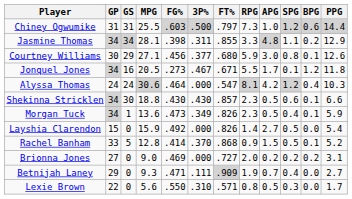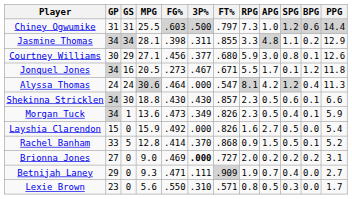 <table class="wikitable sortable" style="text-align:center;">
 <tr>
 <th style=>Player</th>
 <th style=>GP</th>
 <th style=>GS</th>
 <th style=>MPG</th>
 <th style=>FG%</th>
 <th style=>3P%</th>
 <th style=>FT%</th>
 <th style=>RPG</th>
 <th style=>APG</th>
 <th style=>SPG</th>
 <th style=>BPG</th>
 <th style=>PPG</th>
 </tr>
 <tr>
 <td><a href='#'>Chiney Ogwumike</a></td>
 <td>31</td>
 <td>31</td>
 <td>25.5</td>
 <td style="background:#D3D3D3;">.603</td>
 <td style="background:#D3D3D3;">.500</td>
 <td>.797</td>
 <td>7.3</td>
 <td>1.0</td>
 <td style="background:#D3D3D3;">1.2</td>
 <td style="background:#D3D3D3;">0.6</td>
 <td style="background:#D3D3D3;">14.4</td>
 </tr>
 <tr>
 <td><a href='#'>Jasmine Thomas</a></td>
 <td style="background:#D3D3D3;">34</td>
 <td style="background:#D3D3D3;">34</td>
 <td>28.1</td>
 <td>.398</td>
 <td>.311</td>
 <td>.855</td>
 <td>3.3</td>
 <td style="background:#D3D3D3;">4.8</td>
 <td>1.1</td>
 <td>0.2</td>
 <td>12.9</td>
 </tr>
 <tr>
 <td><a href='#'>Courtney Williams</a></td>
 <td>30</td>
 <td>29</td>
 <td>27.1</td>
 <td>.456</td>
 <td>.377</td>
 <td>.680</td>
 <td>5.9</td>
 <td>3.0</td>
 <td>0.8</td>
 <td>0.1</td>
 <td>12.6</td>
 </tr>
 <tr>
 <td><a href='#'>Jonquel Jones</a></td>
 <td style="background:#D3D3D3;">34</td>
 <td>16</td>
 <td>20.5</td>
 <td>.273</td>
 <td>.467</td>
 <td>.671</td>
 <td>5.5</td>
 <td>1.7</td>
 <td>0.1</td>
 <td>1.2</td>
 <td>11.8</td>
 </tr>
 <tr>
 <td><a href='#'>Alyssa Thomas</a></td>
 <td>24</td>
 <td>24</td>
 <td style="background:#D3D3D3;">30.6</td>
 <td>.464</td>
 <td>.000</td>
 <td>.547</td>
 <td style="background:#D3D3D3;">8.1</td>
 <td>4.2</td>
 <td style="background:#D3D3D3;">1.2</td>
 <td>0.4</td>
-<td>10.3</td>
+<td>11.3</td>
 </tr>
 <tr>
 <td><a href='#'>Shekinna Stricklen</a></td>
 <td style="background:#D3D3D3;">34</td>
 <td>30</td>
 <td>18.8</td>
 <td>.430</td>
 <td>.430</td>
 <td>.857</td>
 <td>2.3</td>
 <td>0.5</td>
 <td>0.6</td>
 <td>0.1</td>
 <td>6.6</td>
 </tr>
 <tr>
 <td><a href='#'>Morgan Tuck</a></td>
 <td style="background:#D3D3D3;">34</td>
 <td>1</td>
 <td>13.6</td>
 <td>.473</td>
 <td>.349</td>
 <td>.826</td>
 <td>2.3</td>
 <td>0.5</td>
 <td>0.4</td>
 <td>0.1</td>
 <td>5.9</td>
 </tr>
 <tr>
 <td><a href='#'>Layshia Clarendon</a></td>
 <td>15</td>
 <td>0</td>
 <td>15.9</td>
 <td>.492</td>
 <td>.000</td>
 <td>.826</td>
-<td>1.4</td>
+<td>1.6</td>
 <td>2.7</td>
 <td>0.5</td>
 <td>0.0</td>
 <td>5.4</td>
 </tr>
 <tr>
 <td><a href='#'>Rachel Banham</a></td>
 <td>33</td>
 <td>5</td>
 <td>12.8</td>
 <td>.414</td>
 <td>.370</td>
 <td>.868</td>
 <td>0.9</td>
 <td>1.5</td>
 <td>0.5</td>
 <td>0.1</td>
 <td>5.2</td>
 </tr>
 <tr>
 <td><a href='#'>Brionna Jones</a></td>
 <td>27</td>
 <td>0</td>
 <td>9.0</td>
 <td>.469</td>
-<td>.000</td>
+<td><strong>.000</strong></td>
 <td>.727</td>
 <td>2.0</td>
 <td>0.2</td>
 <td>0.2</td>
 <td>0.2</td>
 <td>3.1</td>
 </tr>
 <tr>
 <td><a href='#'>Betnijah Laney</a></td>
 <td>29</td>
 <td>0</td>
 <td>9.3</td>
 <td>.471</td>
 <td>.111</td>
 <td style="background:#D3D3D3;">.909</td>
 <td>1.9</td>
 <td>0.7</td>
 <td>0.4</td>
 <td>0.0</td>
 <td>2.7</td>
 </tr>
 <tr>
 <td><a href='#'>Lexie Brown</a></td>
-<td>22</td>
+<td>23</td>
 <td>0</td>
 <td>5.6</td>
 <td>.550</td>
 <td>.310</td>
 <td>.571</td>
 <td>0.8</td>
 <td>0.5</td>
 <td>0.3</td>
 <td>0.0</td>
 <td>1.7</td>
 </tr>
 </table>
